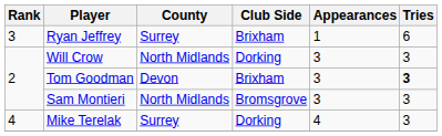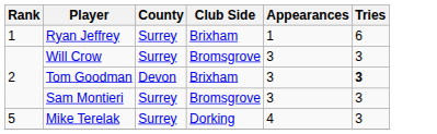 <table class="wikitable">
 <tr>
 <th>Rank</th>
 <th>Player</th>
 <th>County</th>
 <th>Club Side</th>
 <th>Appearances</th>
 <th>Tries</th>
 </tr>
 <tr>
-<td>3</td>
+<td>1</td>
 <td> <a href='#'>Ryan Jeffrey</a></td>
 <td><a href='#'>Surrey</a></td>
 <td><a href='#'>Brixham</a></td>
 <td>1</td>
 <td>6</td>
 </tr>
 <tr>
 <td rowspan=3>2</td>
 <td> <a href='#'>Will Crow</a></td>
-<td><a href='#'>North Midlands</a></td>
-<td><a href='#'>Dorking</a></td>
+<td><a href='#'>Surrey</a></td>
+<td><a href='#'>Bromsgrove</a></td>
 <td>3</td>
 <td>3</td>
 </tr>
 <tr>
 <td> <a href='#'>Tom Goodman</a></td>
 <td><a href='#'>Devon</a></td>
 <td><a href='#'>Brixham</a></td>
 <td>3</td>
 <td><strong>3</strong></td>
 </tr>
 <tr>
 <td> <a href='#'>Sam Montieri</a></td>
-<td><a href='#'>North Midlands</a></td>
+<td><a href='#'>Surrey</a></td>
 <td><a href='#'>Bromsgrove</a></td>
 <td>3</td>
 <td>3</td>
 </tr>
 <tr>
-<td>4</td>
+<td>5</td>
 <td> <a href='#'>Mike Terelak</a></td>
 <td><a href='#'>Surrey</a></td>
 <td><a href='#'>Dorking</a></td>
 <td>4</td>
 <td>3</td>
 </tr>
 <tr>
 </tr>
 </table>
